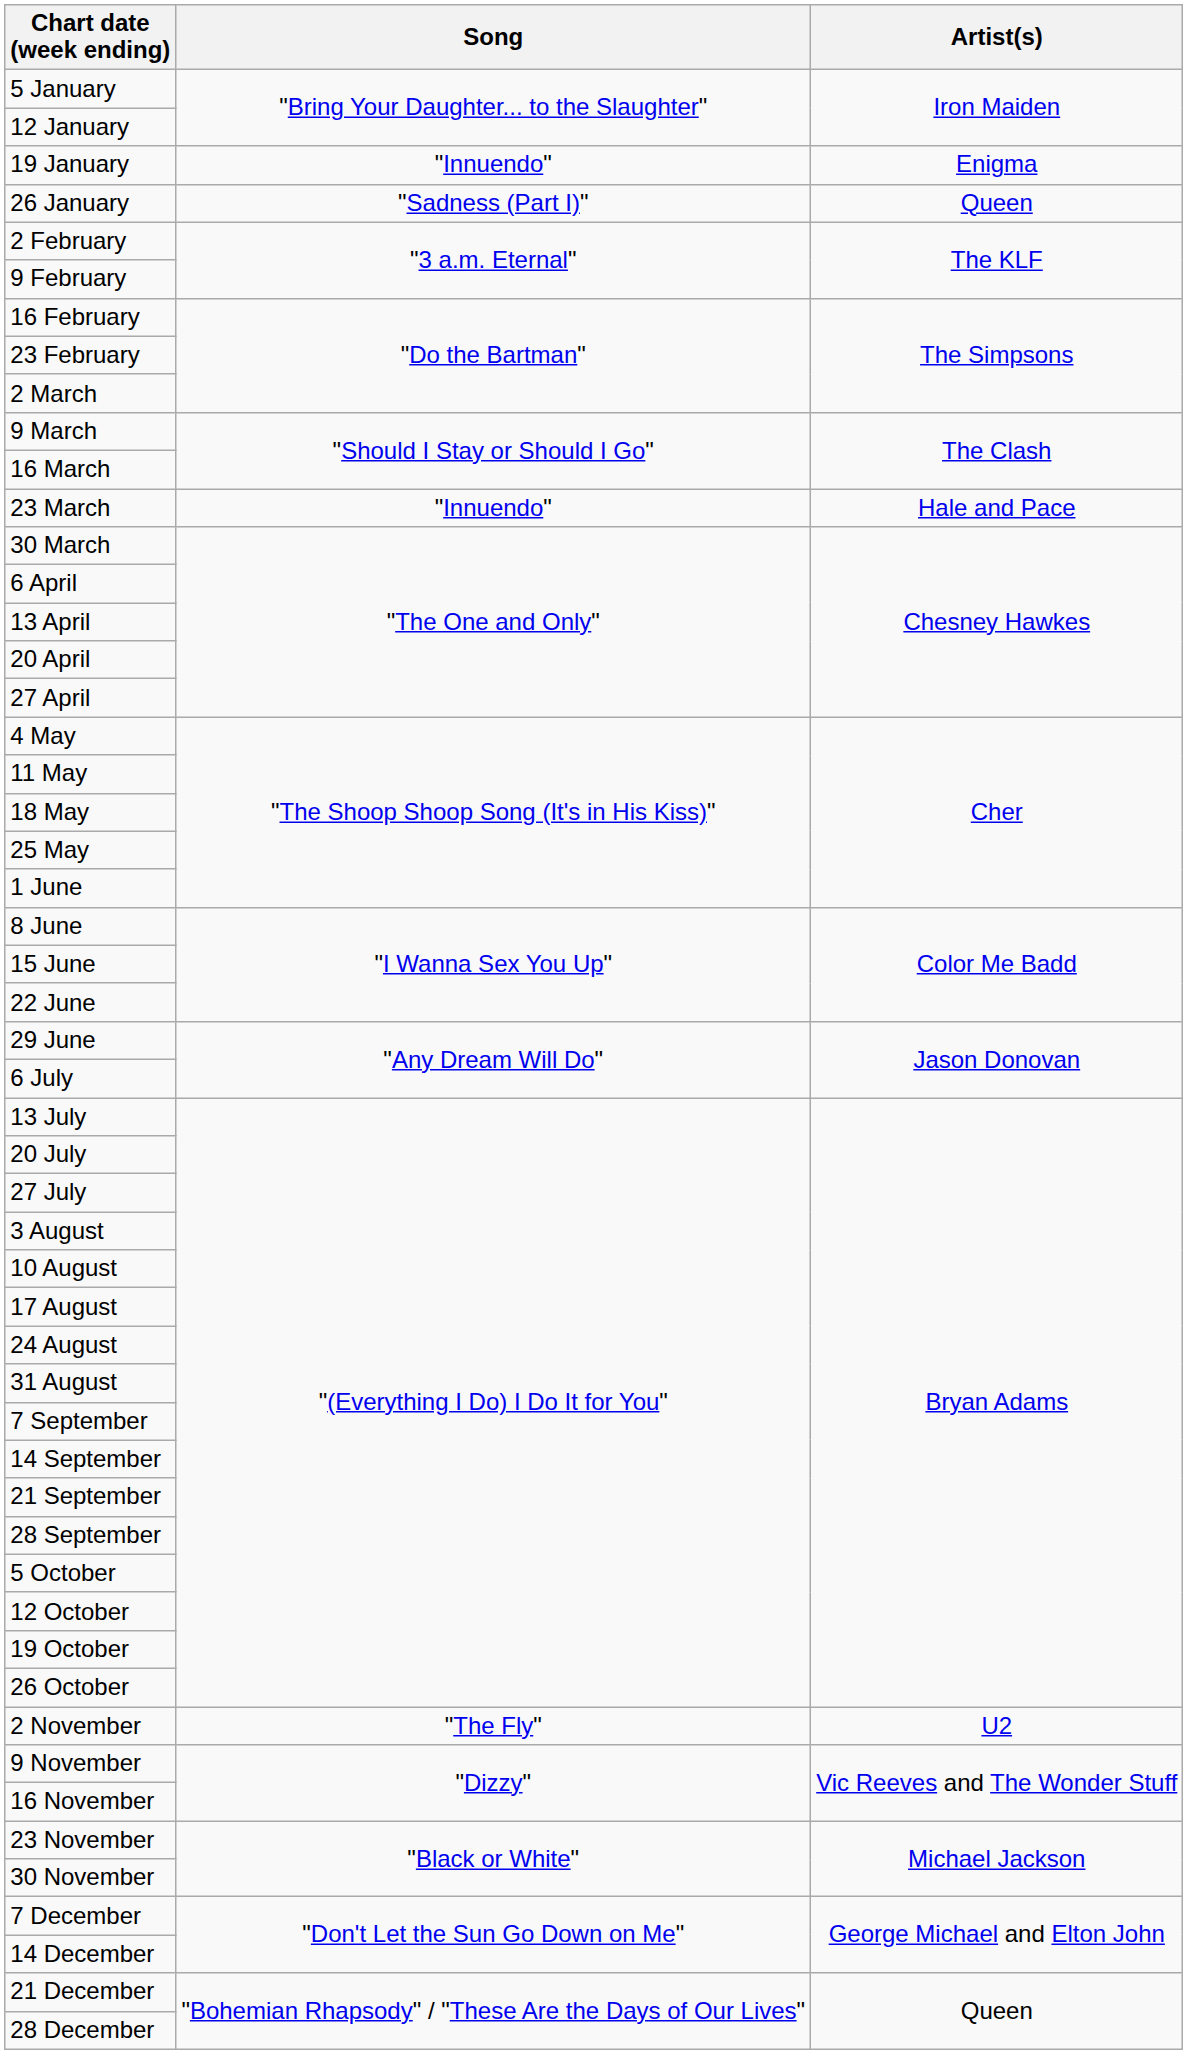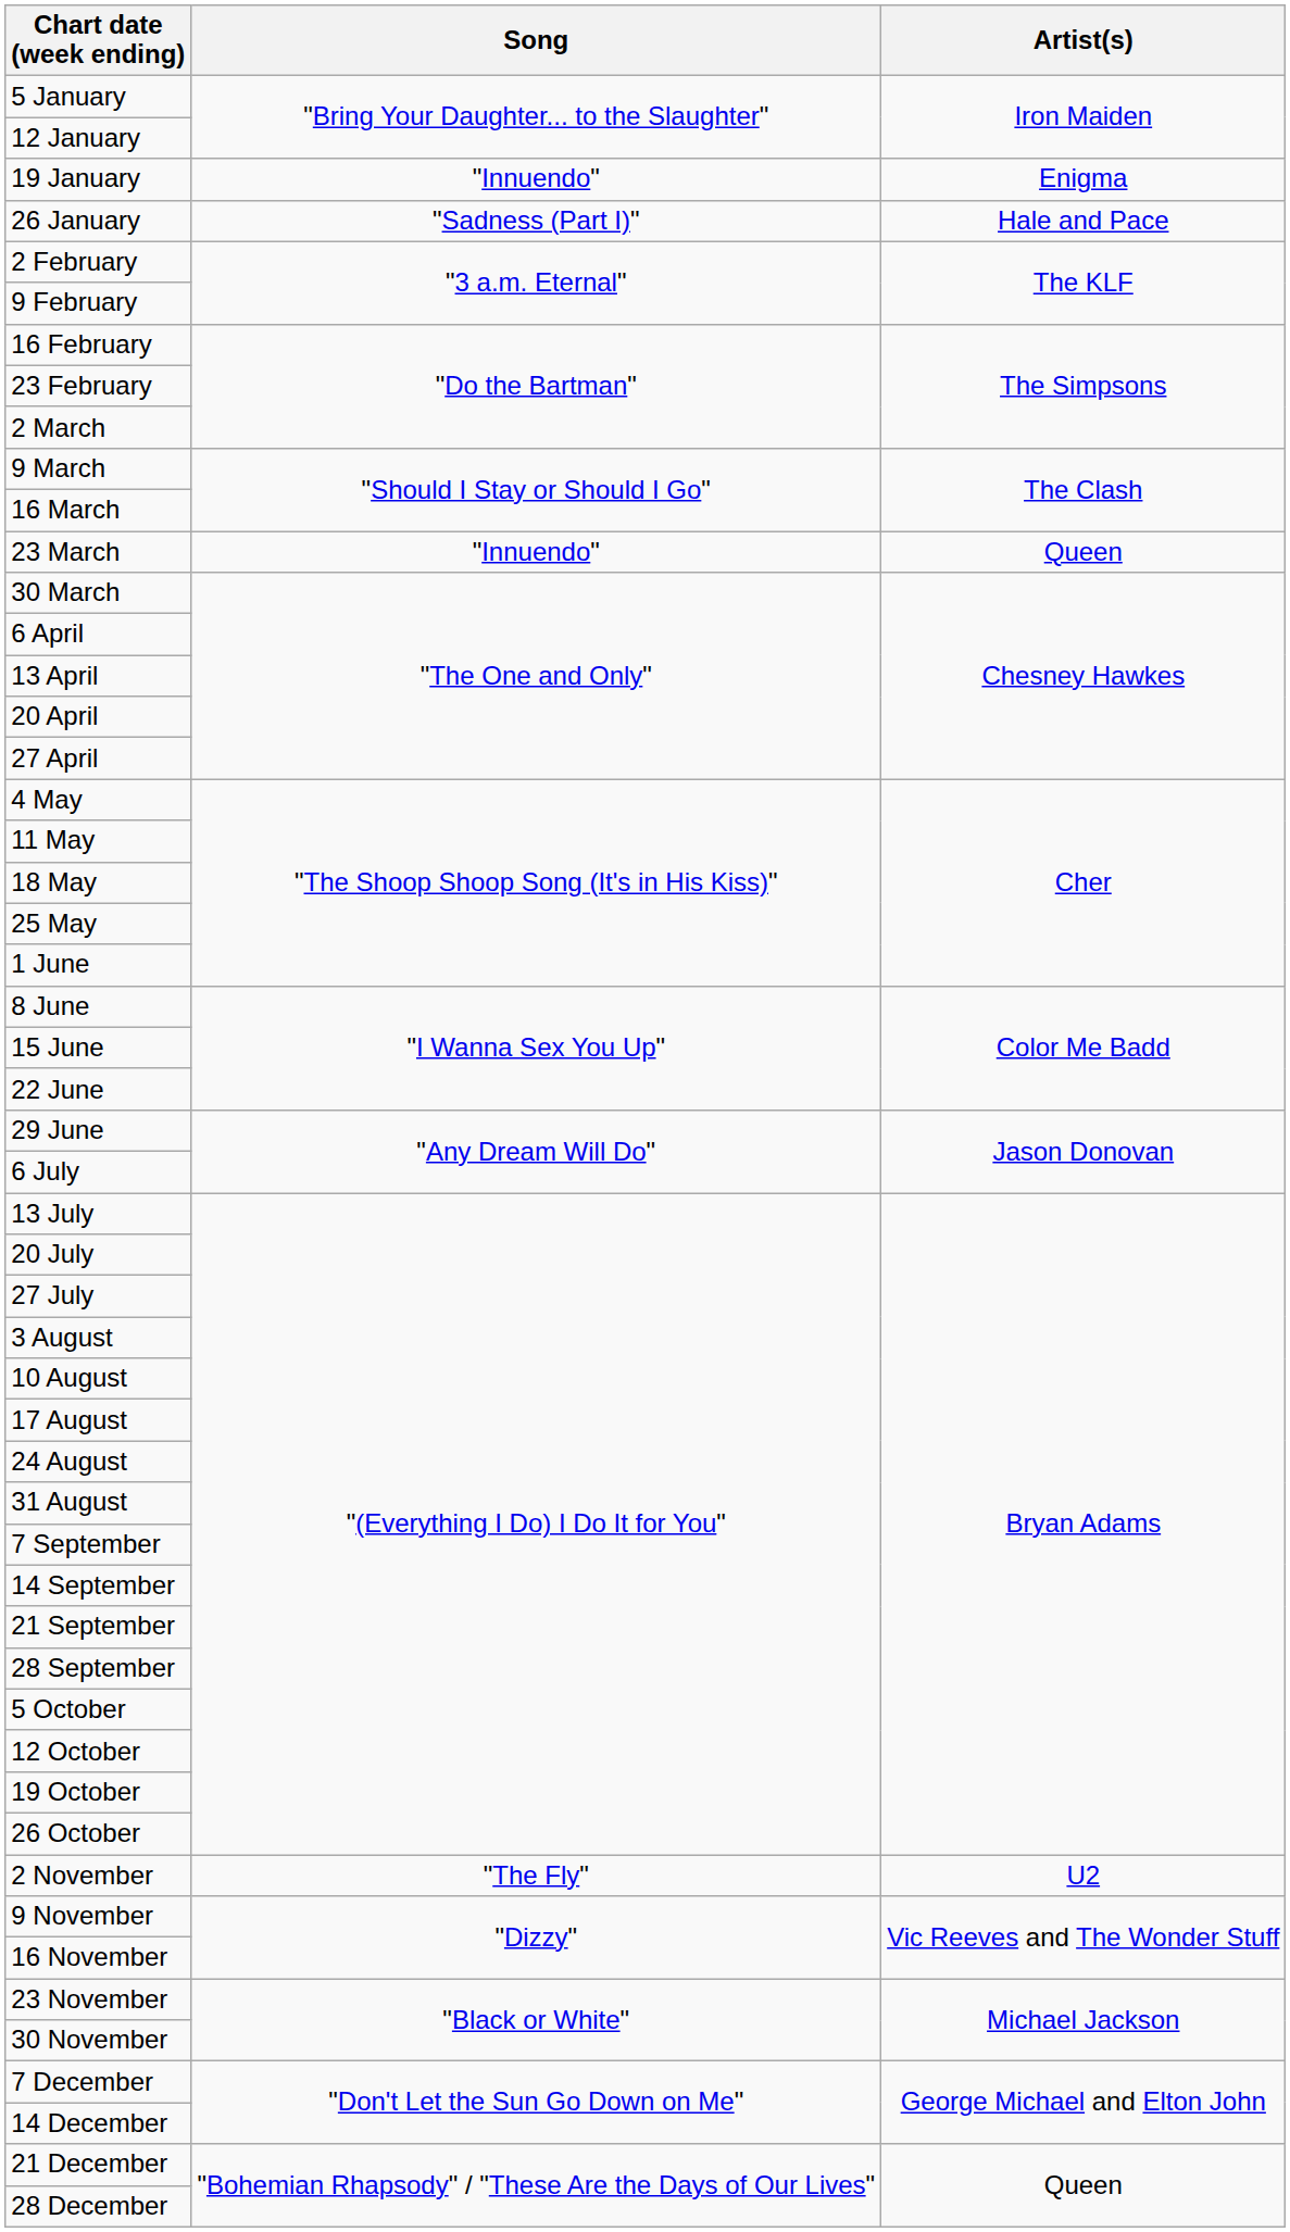 <table class="wikitable">
 <tr>
 <th style="text-align:center;">Chart date<br>(week ending)</th>
 <th style="text-align:center;">Song</th>
 <th style="text-align:center;">Artist(s)</th>
 </tr>
 <tr>
 <td style="text-align:left;">5 January</td>
 <td style="text-align:center;" rowspan="2">"<a href='#'>Bring Your Daughter... to the Slaughter</a>"</td>
 <td style="text-align:center;" rowspan="2"><a href='#'>Iron Maiden</a></td>
 </tr>
 <tr>
 <td style="text-align:left;">12 January</td>
 </tr>
 <tr>
 <td style="text-align:left;">19 January</td>
 <td style="text-align:center;">"<a href='#'>Innuendo</a>"</td>
 <td style="text-align:center;"><a href='#'>Enigma</a></td>
 </tr>
 <tr>
 <td style="text-align:left;">26 January</td>
 <td style="text-align:center;">"<a href='#'>Sadness (Part I)</a>"</td>
-<td style="text-align:center;"><a href='#'>Queen</a></td>
+<td style="text-align:center;"><a href='#'>Hale and Pace</a></td>
 </tr>
 <tr>
 <td style="text-align:left;">2 February</td>
 <td style="text-align:center;" rowspan="2">"<a href='#'>3 a.m. Eternal</a>"</td>
 <td style="text-align:center;" rowspan="2"><a href='#'>The KLF</a></td>
 </tr>
 <tr>
 <td style="text-align:left;">9 February</td>
 </tr>
 <tr>
 <td style="text-align:left;">16 February</td>
 <td style="text-align:center;" rowspan="3">"<a href='#'>Do the Bartman</a>"</td>
 <td style="text-align:center;" rowspan="3"><a href='#'>The Simpsons</a></td>
 </tr>
 <tr>
 <td style="text-align:left;">23 February</td>
 </tr>
 <tr>
 <td style="text-align:left;">2 March</td>
 </tr>
 <tr>
 <td style="text-align:left;">9 March</td>
 <td style="text-align:center;" rowspan="2">"<a href='#'>Should I Stay or Should I Go</a>"</td>
 <td style="text-align:center;" rowspan="2"><a href='#'>The Clash</a></td>
 </tr>
 <tr>
 <td style="text-align:left;">16 March</td>
 </tr>
 <tr>
 <td style="text-align:left;">23 March</td>
 <td style="text-align:center;">"<a href='#'>Innuendo</a>"</td>
-<td style="text-align:center;"><a href='#'>Hale and Pace</a></td>
+<td style="text-align:center;"><a href='#'>Queen</a></td>
 </tr>
 <tr>
 <td style="text-align:left;">30 March</td>
 <td style="text-align:center;" rowspan="5">"<a href='#'>The One and Only</a>"</td>
 <td style="text-align:center;" rowspan="5"><a href='#'>Chesney Hawkes</a></td>
 </tr>
 <tr>
 <td style="text-align:left;">6 April</td>
 </tr>
 <tr>
 <td style="text-align:left;">13 April</td>
 </tr>
 <tr>
 <td style="text-align:left;">20 April</td>
 </tr>
 <tr>
 <td style="text-align:left;">27 April</td>
 </tr>
 <tr>
 <td style="text-align:left;">4 May</td>
 <td style="text-align:center;" rowspan="5">"<a href='#'>The Shoop Shoop Song (It's in His Kiss)</a>"</td>
 <td style="text-align:center;" rowspan="5"><a href='#'>Cher</a></td>
 </tr>
 <tr>
 <td style="text-align:left;">11 May</td>
 </tr>
 <tr>
 <td style="text-align:left;">18 May</td>
 </tr>
 <tr>
 <td style="text-align:left;">25 May</td>
 </tr>
 <tr>
 <td style="text-align:left;">1 June</td>
 </tr>
 <tr>
 <td style="text-align:left;">8 June</td>
 <td style="text-align:center;" rowspan="3">"<a href='#'>I Wanna Sex You Up</a>"</td>
 <td style="text-align:center;" rowspan="3"><a href='#'>Color Me Badd</a></td>
 </tr>
 <tr>
 <td style="text-align:left;">15 June</td>
 </tr>
 <tr>
 <td style="text-align:left;">22 June</td>
 </tr>
 <tr>
 <td style="text-align:left;">29 June</td>
 <td style="text-align:center;" rowspan="2">"<a href='#'>Any Dream Will Do</a>"</td>
 <td style="text-align:center;" rowspan="2"><a href='#'>Jason Donovan</a></td>
 </tr>
 <tr>
 <td style="text-align:left;">6 July</td>
 </tr>
 <tr>
 <td style="text-align:left;">13 July</td>
 <td style="text-align:center;" rowspan="16">"<a href='#'>(Everything I Do) I Do It for You</a>"</td>
 <td style="text-align:center;" rowspan="16"><a href='#'>Bryan Adams</a></td>
 </tr>
 <tr>
 <td style="text-align:left;">20 July</td>
 </tr>
 <tr>
 <td style="text-align:left;">27 July</td>
 </tr>
 <tr>
 <td style="text-align:left;">3 August</td>
 </tr>
 <tr>
 <td style="text-align:left;">10 August</td>
 </tr>
 <tr>
 <td style="text-align:left;">17 August</td>
 </tr>
 <tr>
 <td style="text-align:left;">24 August</td>
 </tr>
 <tr>
 <td style="text-align:left;">31 August</td>
 </tr>
 <tr>
 <td style="text-align:left;">7 September</td>
 </tr>
 <tr>
 <td style="text-align:left;">14 September</td>
 </tr>
 <tr>
 <td style="text-align:left;">21 September</td>
 </tr>
 <tr>
 <td style="text-align:left;">28 September</td>
 </tr>
 <tr>
 <td style="text-align:left;">5 October</td>
 </tr>
 <tr>
 <td style="text-align:left;">12 October</td>
 </tr>
 <tr>
 <td style="text-align:left;">19 October</td>
 </tr>
 <tr>
 <td style="text-align:left;">26 October</td>
 </tr>
 <tr>
 <td style="text-align:left;">2 November</td>
 <td style="text-align:center;">"<a href='#'>The Fly</a>"</td>
 <td style="text-align:center;"><a href='#'>U2</a></td>
 </tr>
 <tr>
 <td style="text-align:left;">9 November</td>
 <td style="text-align:center;" rowspan="2">"<a href='#'>Dizzy</a>"</td>
 <td style="text-align:center;" rowspan="2"><a href='#'>Vic Reeves</a> and <a href='#'>The Wonder Stuff</a></td>
 </tr>
 <tr>
 <td style="text-align:left;">16 November</td>
 </tr>
 <tr>
 <td style="text-align:left;">23 November</td>
 <td style="text-align:center;" rowspan="2">"<a href='#'>Black or White</a>"</td>
 <td style="text-align:center;" rowspan="2"><a href='#'>Michael Jackson</a></td>
 </tr>
 <tr>
 <td style="text-align:left;">30 November</td>
 </tr>
 <tr>
 <td style="text-align:left;">7 December</td>
 <td style="text-align:center;" rowspan="2">"<a href='#'>Don't Let the Sun Go Down on Me</a>"</td>
 <td rowspan="2" style="text-align:center;"><a href='#'>George Michael</a> and <a href='#'>Elton John</a></td>
 </tr>
 <tr>
 <td style="text-align:left;">14 December</td>
 </tr>
 <tr>
 <td style="text-align:left;">21 December</td>
 <td style="text-align:center;" rowspan="2">"<a href='#'>Bohemian Rhapsody</a>" / "<a href='#'>These Are the Days of Our Lives</a>"</td>
 <td style="text-align:center;" rowspan="2">Queen</td>
 </tr>
 <tr>
 <td style="text-align:left;">28 December</td>
 </tr>
 </table>
